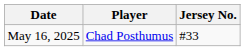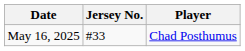 <table class="wikitable">
 <tr>
 <th>Date</th>
+<th>Jersey No.</th>
 <th>Player</th>
-<th>Jersey No.</th>
 </tr>
 <tr>
 <td>May 16, 2025</td>
+<td>#33</td>
 <td><a href='#'>Chad Posthumus</a></td>
-<td>#33</td>
 </tr>
 </table>
